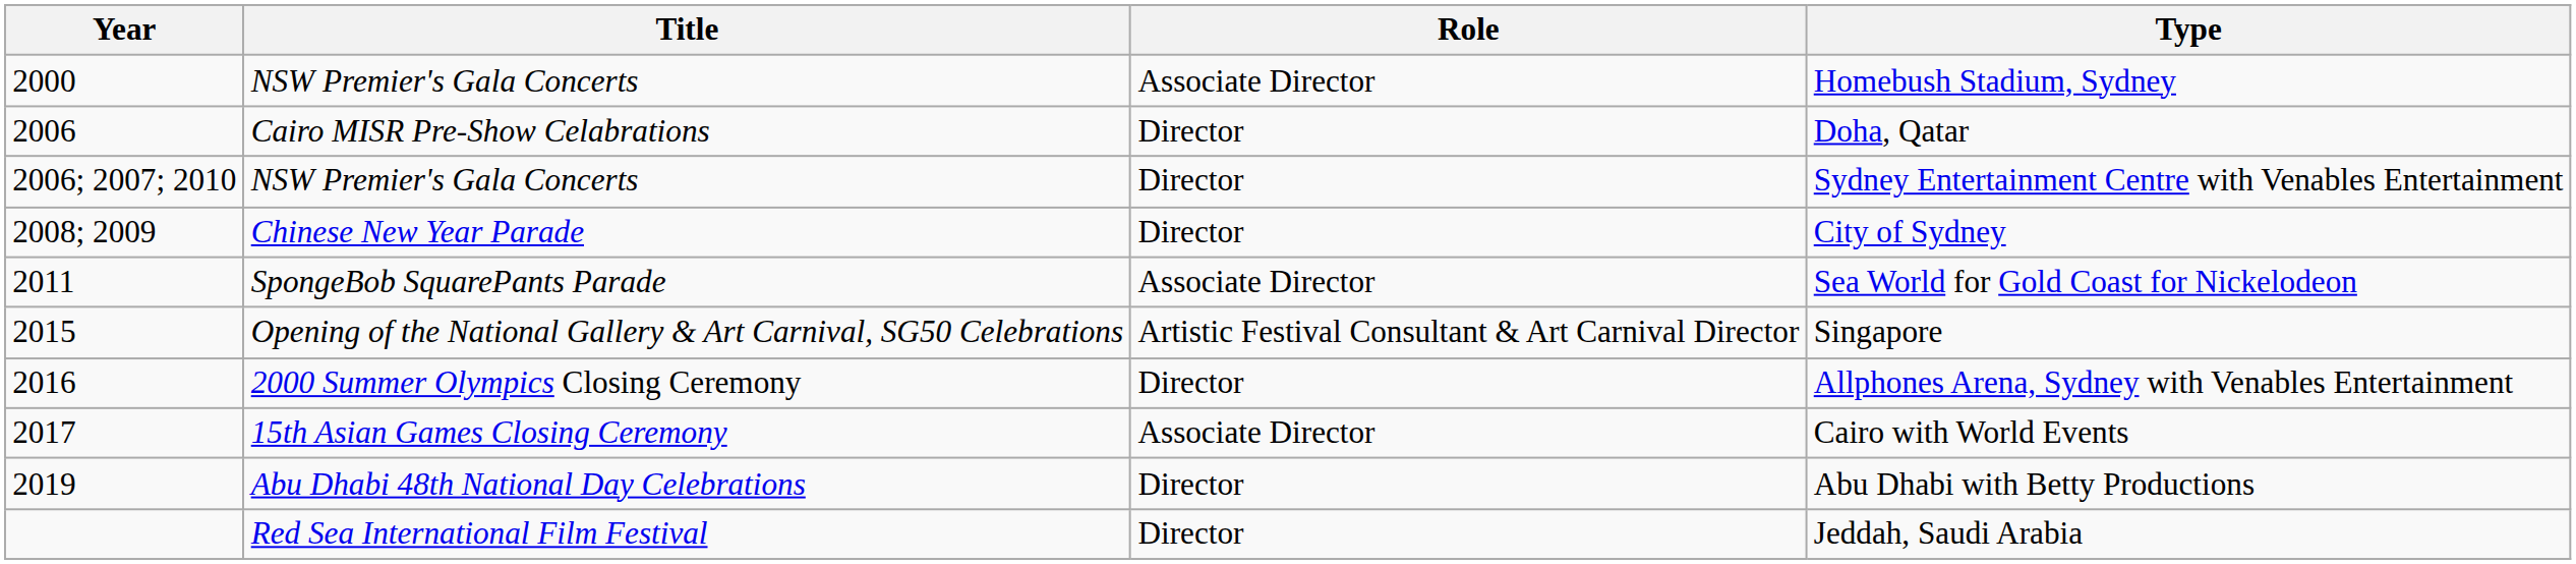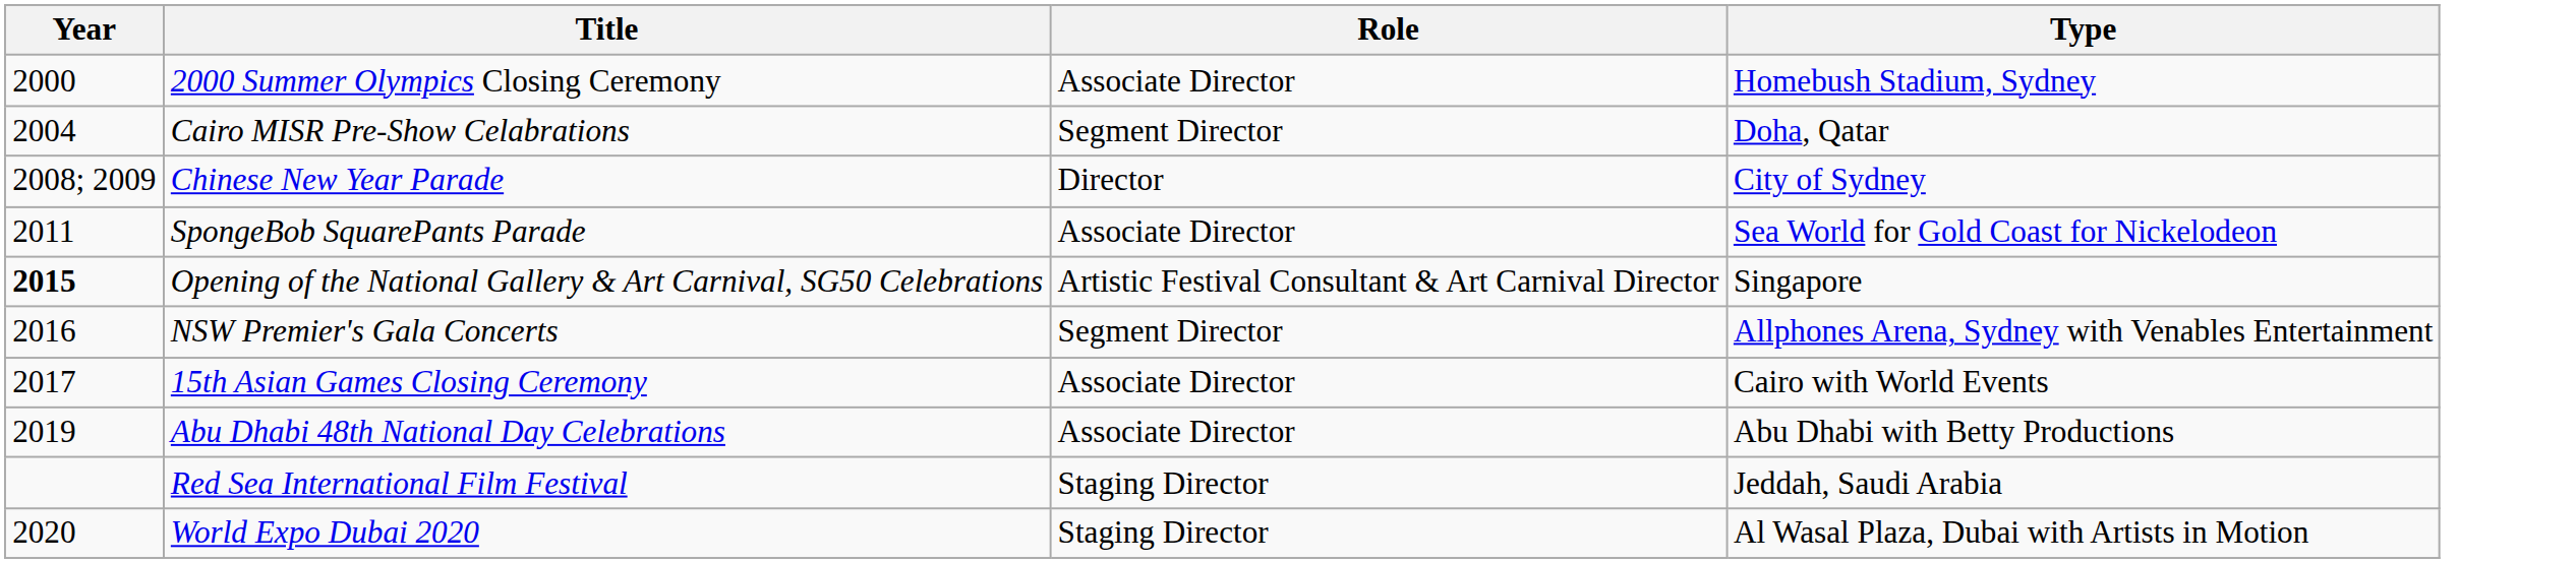 <table class="wikitable">
 <tr>
 <th>Year</th>
 <th>Title</th>
 <th>Role</th>
 <th>Type</th>
 </tr>
 <tr>
 <td>2000</td>
-<td><em>NSW Premier's Gala Concerts</em></td>
+<td><em><a href='#'>2000 Summer Olympics</a></em> Closing Ceremony</td>
 <td>Associate Director</td>
 <td><a href='#'>Homebush Stadium, Sydney</a></td>
 </tr>
 <tr>
-<td>2006</td>
+<td>2004</td>
 <td><em>Cairo MISR Pre-Show Celabrations</em></td>
-<td>Director</td>
+<td>Segment Director</td>
 <td><a href='#'>Doha</a>, Qatar</td>
-</tr>
-<tr>
-<td>2006; 2007; 2010</td>
-<td><em>NSW Premier's Gala Concerts</em></td>
-<td>Director</td>
-<td><a href='#'>Sydney Entertainment Centre</a> with Venables Entertainment</td>
 </tr>
 <tr>
 <td>2008; 2009</td>
 <td><em><a href='#'>Chinese New Year Parade</a></em></td>
 <td>Director</td>
 <td><a href='#'>City of Sydney</a></td>
 </tr>
 <tr>
 <td>2011</td>
 <td><em>SpongeBob SquarePants Parade</em></td>
 <td>Associate Director</td>
 <td><a href='#'>Sea World</a> for <a href='#'>Gold Coast for Nickelodeon</a></td>
 </tr>
 <tr>
-<td>2015</td>
+<td><strong>2015</strong></td>
 <td><em>Opening of the National Gallery & Art Carnival, SG50 Celebrations</em></td>
 <td>Artistic Festival Consultant & Art Carnival Director</td>
 <td>Singapore</td>
 </tr>
 <tr>
 <td>2016</td>
-<td><em><a href='#'>2000 Summer Olympics</a></em> Closing Ceremony</td>
-<td>Director</td>
+<td><em>NSW Premier's Gala Concerts</em></td>
+<td>Segment Director</td>
 <td><a href='#'>Allphones Arena, Sydney</a> with Venables Entertainment</td>
 </tr>
 <tr>
 <td>2017</td>
 <td><em><a href='#'>15th Asian Games Closing Ceremony</a></em></td>
 <td>Associate Director</td>
 <td>Cairo with World Events</td>
 </tr>
 <tr>
 <td>2019</td>
 <td><em><a href='#'>Abu Dhabi 48th National Day Celebrations</a></em></td>
-<td>Director</td>
+<td>Associate Director</td>
 <td>Abu Dhabi with Betty Productions</td>
 </tr>
 <tr>
 <td></td>
 <td><em><a href='#'>Red Sea International Film Festival</a></em></td>
-<td>Director</td>
+<td>Staging Director</td>
 <td>Jeddah, Saudi Arabia</td>
 </tr>
+<tr>
+<td>2020</td>
+<td><em><a href='#'>World Expo Dubai 2020</a></em></td>
+<td>Staging Director</td>
+<td>Al Wasal Plaza, Dubai with Artists in Motion</td>
+</tr>
 </table>
